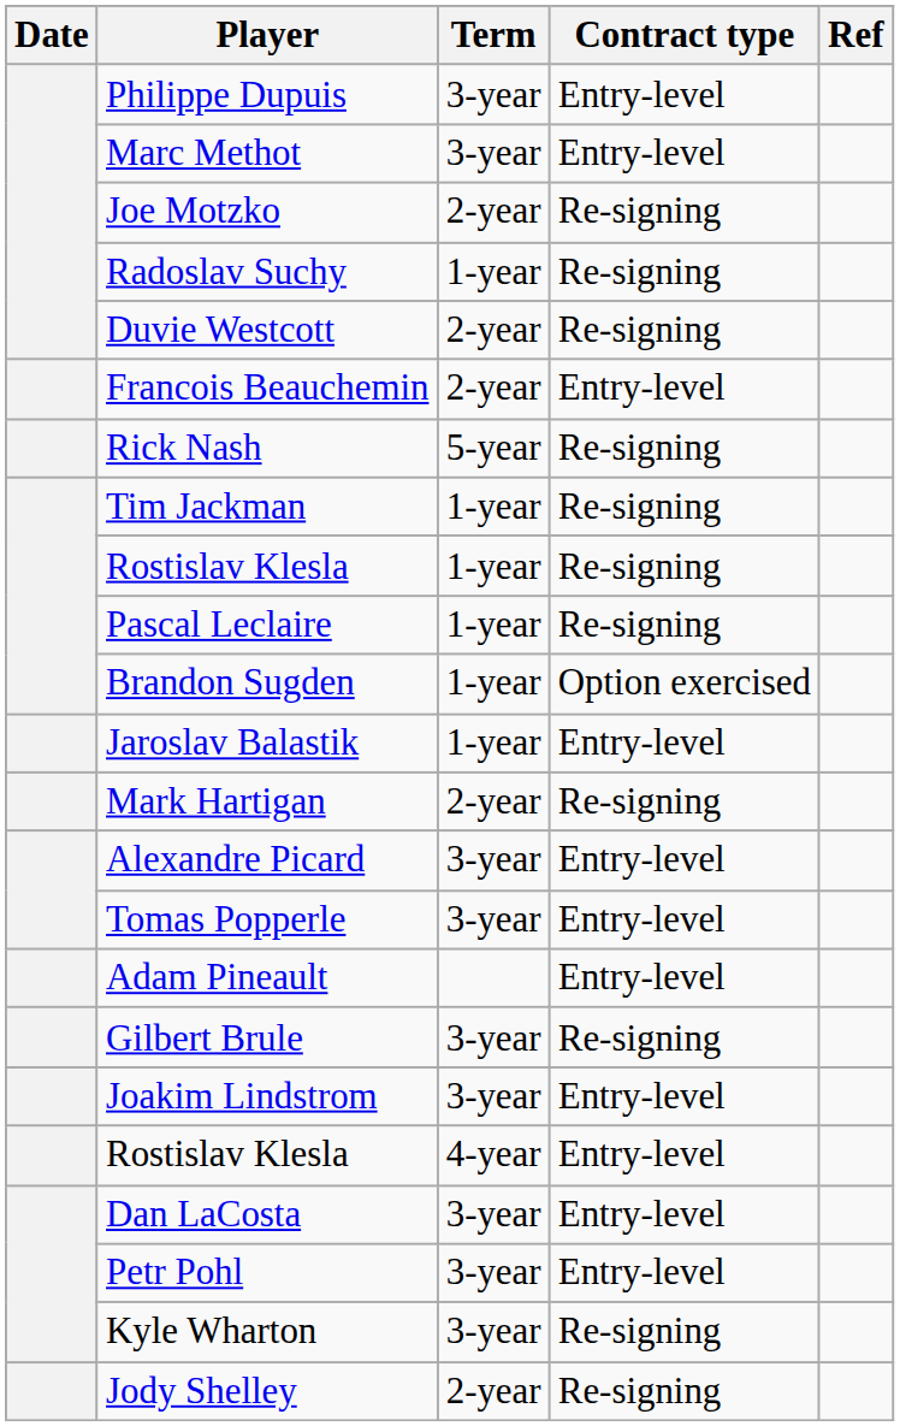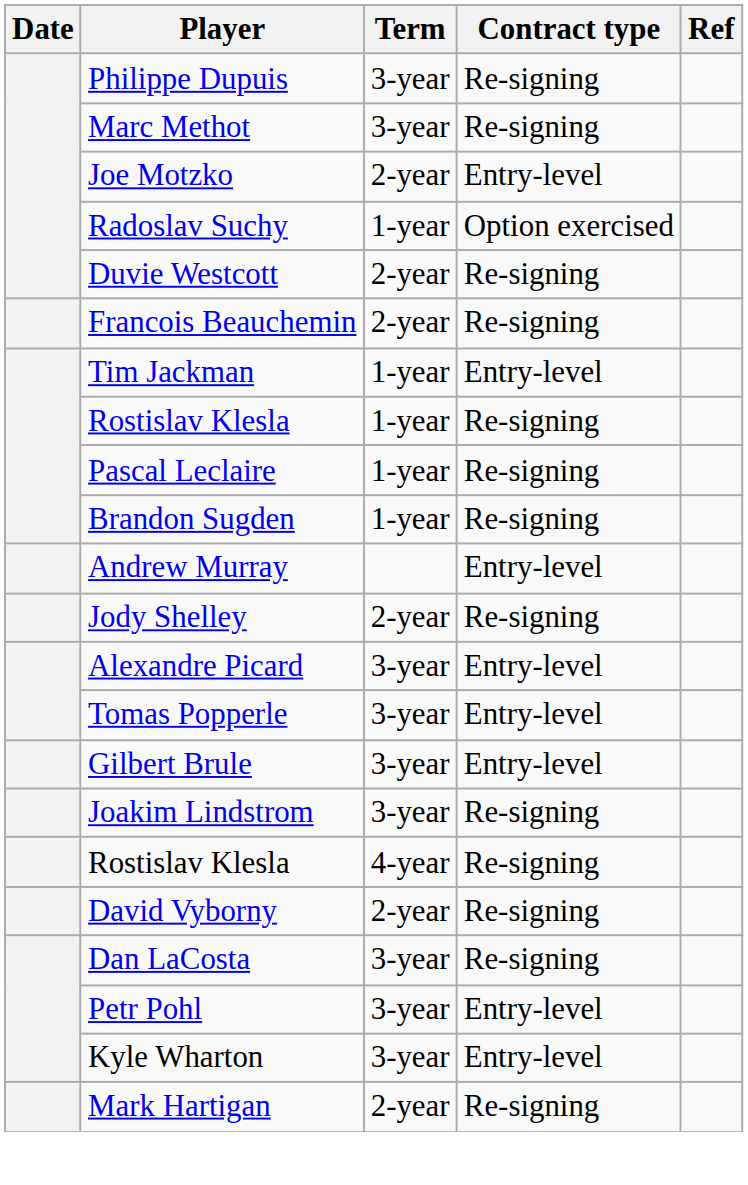 <table class="wikitable plainrowheaders">
 <tr style="background:#ddd; text-align:center;">
 <th>Date</th>
 <th>Player</th>
 <th>Term</th>
 <th>Contract type</th>
 <th>Ref</th>
 </tr>
 <tr>
 <th scope="row" rowspan=5></th>
 <td><a href='#'>Philippe Dupuis</a></td>
 <td>3-year</td>
-<td>Entry-level</td>
+<td>Re-signing</td>
 <td></td>
 </tr>
 <tr>
 <td><a href='#'>Marc Methot</a></td>
 <td>3-year</td>
-<td>Entry-level</td>
+<td>Re-signing</td>
 <td></td>
 </tr>
 <tr>
 <td><a href='#'>Joe Motzko</a></td>
 <td>2-year</td>
-<td>Re-signing</td>
+<td>Entry-level</td>
 <td></td>
 </tr>
 <tr>
 <td><a href='#'>Radoslav Suchy</a></td>
 <td>1-year</td>
-<td>Re-signing</td>
+<td>Option exercised</td>
 <td></td>
 </tr>
 <tr>
 <td><a href='#'>Duvie Westcott</a></td>
 <td>2-year</td>
 <td>Re-signing</td>
 <td></td>
 </tr>
 <tr>
 <th scope="row"></th>
 <td><a href='#'>Francois Beauchemin</a></td>
 <td>2-year</td>
-<td>Entry-level</td>
-<td></td>
-</tr>
-<tr>
-<th scope="row"></th>
-<td><a href='#'>Rick Nash</a></td>
-<td>5-year</td>
 <td>Re-signing</td>
 <td></td>
 </tr>
 <tr>
 <th scope="row" rowspan=4></th>
 <td><a href='#'>Tim Jackman</a></td>
 <td>1-year</td>
-<td>Re-signing</td>
+<td>Entry-level</td>
 <td></td>
 </tr>
 <tr>
 <td><a href='#'>Rostislav Klesla</a></td>
 <td>1-year</td>
 <td>Re-signing</td>
 <td></td>
 </tr>
 <tr>
 <td><a href='#'>Pascal Leclaire</a></td>
 <td>1-year</td>
 <td>Re-signing</td>
 <td></td>
 </tr>
 <tr>
 <td><a href='#'>Brandon Sugden</a></td>
 <td>1-year</td>
-<td>Option exercised</td>
+<td>Re-signing</td>
 <td></td>
 </tr>
 <tr>
 <th scope="row"></th>
-<td><a href='#'>Jaroslav Balastik</a></td>
-<td>1-year</td>
+<td><a href='#'>Andrew Murray</a></td>
+<td></td>
 <td>Entry-level</td>
 <td></td>
 </tr>
 <tr>
 <th scope="row"></th>
-<td><a href='#'>Mark Hartigan</a></td>
+<td><a href='#'>Jody Shelley</a></td>
 <td>2-year</td>
 <td>Re-signing</td>
 <td></td>
 </tr>
 <tr>
 <th scope="row" rowspan=2></th>
 <td><a href='#'>Alexandre Picard</a></td>
 <td>3-year</td>
 <td>Entry-level</td>
 <td></td>
 </tr>
 <tr>
 <td><a href='#'>Tomas Popperle</a></td>
 <td>3-year</td>
 <td>Entry-level</td>
 <td></td>
 </tr>
 <tr>
 <th scope="row"></th>
-<td><a href='#'>Adam Pineault</a></td>
-<td></td>
+<td><a href='#'>Gilbert Brule</a></td>
+<td>3-year</td>
 <td>Entry-level</td>
 <td></td>
 </tr>
 <tr>
 <th scope="row"></th>
-<td><a href='#'>Gilbert Brule</a></td>
+<td><a href='#'>Joakim Lindstrom</a></td>
 <td>3-year</td>
 <td>Re-signing</td>
 <td></td>
 </tr>
 <tr>
 <th scope="row"></th>
-<td><a href='#'>Joakim Lindstrom</a></td>
-<td>3-year</td>
-<td>Entry-level</td>
+<td>Rostislav Klesla</td>
+<td>4-year</td>
+<td>Re-signing</td>
 <td></td>
 </tr>
 <tr>
 <th scope="row"></th>
-<td>Rostislav Klesla</td>
-<td>4-year</td>
-<td>Entry-level</td>
+<td><a href='#'>David Vyborny</a></td>
+<td>2-year</td>
+<td>Re-signing</td>
 <td></td>
 </tr>
 <tr>
 <th scope="row" rowspan=3></th>
 <td><a href='#'>Dan LaCosta</a></td>
 <td>3-year</td>
-<td>Entry-level</td>
+<td>Re-signing</td>
 <td></td>
 </tr>
 <tr>
 <td><a href='#'>Petr Pohl</a></td>
 <td>3-year</td>
 <td>Entry-level</td>
 <td></td>
 </tr>
 <tr>
 <td>Kyle Wharton</td>
 <td>3-year</td>
-<td>Re-signing</td>
+<td>Entry-level</td>
 <td></td>
 </tr>
 <tr>
 <th scope="row"></th>
-<td><a href='#'>Jody Shelley</a></td>
+<td><a href='#'>Mark Hartigan</a></td>
 <td>2-year</td>
 <td>Re-signing</td>
 <td></td>
 </tr>
 </table>
